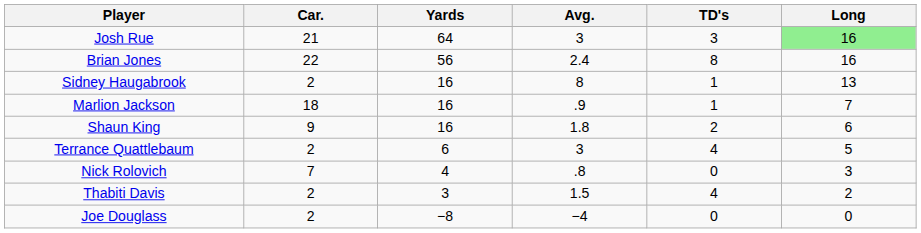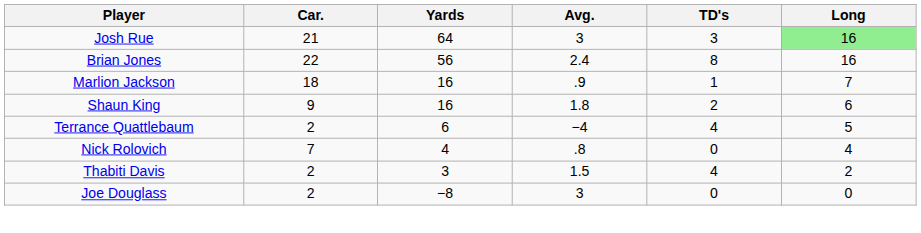 <table class="wikitable sortable">
 <tr>
 <th bgcolor="#DDDDFF" width="16%">Player</th>
 <th bgcolor="#DDDDFF" width="9%">Car.</th>
 <th bgcolor="#DDDDFF" width="9%">Yards</th>
 <th bgcolor="#DDDDFF" width="9%">Avg.</th>
 <th bgcolor="#DDDDFF" width="9%">TD's</th>
 <th bgcolor="#DDDDFF" width="9%">Long</th>
 </tr>
 <tr align="center">
 <td><a href='#'>Josh Rue</a></td>
 <td>21</td>
 <td>64</td>
 <td>3</td>
 <td>3</td>
 <td style="background: lightgreen;">16</td>
 </tr>
 <tr align="center">
 <td><a href='#'>Brian Jones</a></td>
 <td>22</td>
 <td>56</td>
 <td>2.4</td>
 <td>8</td>
 <td>16</td>
 </tr>
 <tr align="center">
-<td><a href='#'>Sidney Haugabrook</a></td>
-<td>2</td>
-<td>16</td>
-<td>8</td>
-<td>1</td>
-<td>13</td>
-</tr>
-<tr align="center">
 <td><a href='#'>Marlion Jackson</a></td>
 <td>18</td>
 <td>16</td>
 <td>.9</td>
 <td>1</td>
 <td>7</td>
 </tr>
 <tr align="center">
 <td><a href='#'>Shaun King</a></td>
 <td>9</td>
 <td>16</td>
 <td>1.8</td>
 <td>2</td>
 <td>6</td>
 </tr>
 <tr align="center">
 <td><a href='#'>Terrance Quattlebaum</a></td>
 <td>2</td>
 <td>6</td>
-<td>3</td>
+<td>−4</td>
 <td>4</td>
 <td>5</td>
 </tr>
 <tr align="center">
 <td><a href='#'>Nick Rolovich</a></td>
 <td>7</td>
 <td>4</td>
 <td>.8</td>
 <td>0</td>
-<td>3</td>
+<td>4</td>
 </tr>
 <tr align="center">
 <td><a href='#'>Thabiti Davis</a></td>
 <td>2</td>
 <td>3</td>
 <td>1.5</td>
 <td>4</td>
 <td>2</td>
 </tr>
 <tr align="center">
 <td><a href='#'>Joe Douglass</a></td>
 <td>2</td>
 <td>−8</td>
-<td>−4</td>
+<td>3</td>
 <td>0</td>
 <td>0</td>
 </tr>
 </table>
